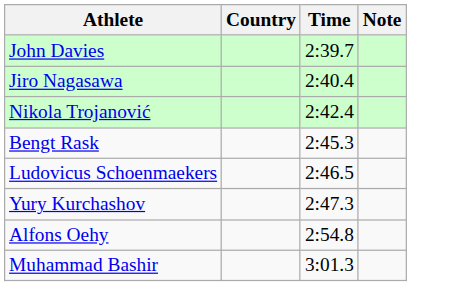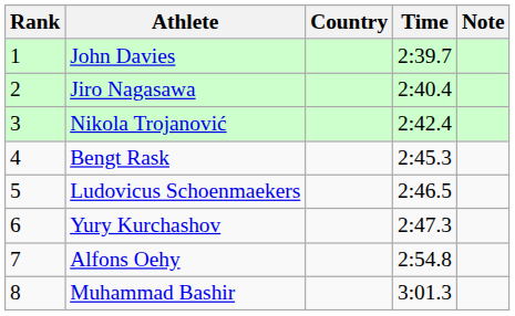 <table class="wikitable sortable">
 <tr>
+<th>Rank</th>
 <th>Athlete</th>
 <th>Country</th>
 <th>Time</th>
 <th>Note</th>
 </tr>
 <tr bgcolor=#CCFFCC>
+<td>1</td>
 <td><a href='#'>John Davies</a></td>
 <td></td>
 <td>2:39.7</td>
 <td></td>
 </tr>
 <tr bgcolor=#CCFFCC>
+<td>2</td>
 <td><a href='#'>Jiro Nagasawa</a></td>
 <td></td>
 <td>2:40.4</td>
 <td></td>
 </tr>
 <tr bgcolor=#CCFFCC>
+<td>3</td>
 <td><a href='#'>Nikola Trojanović</a></td>
 <td></td>
 <td>2:42.4</td>
 <td></td>
 </tr>
 <tr>
+<td>4</td>
 <td><a href='#'>Bengt Rask</a></td>
 <td></td>
 <td>2:45.3</td>
 <td></td>
 </tr>
 <tr>
+<td>5</td>
 <td><a href='#'>Ludovicus Schoenmaekers</a></td>
 <td></td>
 <td>2:46.5</td>
 <td></td>
 </tr>
 <tr>
+<td>6</td>
 <td><a href='#'>Yury Kurchashov</a></td>
 <td></td>
 <td>2:47.3</td>
 <td></td>
 </tr>
 <tr>
+<td>7</td>
 <td><a href='#'>Alfons Oehy</a></td>
 <td></td>
 <td>2:54.8</td>
 <td></td>
 </tr>
 <tr>
+<td>8</td>
 <td><a href='#'>Muhammad Bashir</a></td>
 <td></td>
 <td>3:01.3</td>
 <td></td>
 </tr>
 </table>
